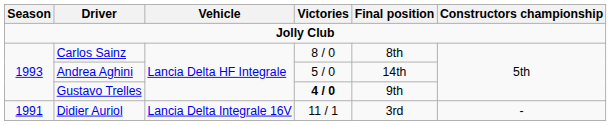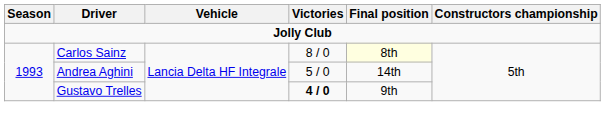 <table class="wikitable" style="font-size: 85%;">
 <tr>
 <th>Season</th>
 <th>Driver</th>
 <th>Vehicle</th>
 <th>Victories</th>
 <th>Final position</th>
 <th>Constructors championship</th>
 </tr>
 <tr>
 <td colspan="6" style="text-align:center;"><strong>Jolly Club</strong></td>
 </tr>
 <tr>
 <td rowspan="3" style="text-align:center;"><a href='#'>1993</a></td>
 <td> <a href='#'>Carlos Sainz</a></td>
 <td rowspan="3"><a href='#'>Lancia Delta HF Integrale</a></td>
 <td style="text-align:center;">8 / 0</td>
-<td style="text-align:center;">8th</td>
+<td style="background: lightyellow; text-align:center;">8th</td>
 <td rowspan="3" style="text-align:center;">5th</td>
 </tr>
 <tr>
 <td> <a href='#'>Andrea Aghini</a></td>
 <td style="text-align:center;">5 / 0</td>
 <td style="text-align:center;">14th</td>
 </tr>
 <tr>
 <td> <a href='#'>Gustavo Trelles</a></td>
 <td style="text-align:center;"><strong>4 / 0</strong></td>
 <td style="text-align:center;">9th</td>
 </tr>
-<tr>
-<td style="text-align:center;"><a href='#'>1991</a></td>
-<td> <a href='#'>Didier Auriol</a></td>
-<td><a href='#'>Lancia Delta Integrale 16V</a></td>
-<td style="text-align:center;">11 / 1</td>
-<td style="text-align:center;">3rd</td>
-<td style="text-align:center;">-</td>
-</tr>
 </table>
